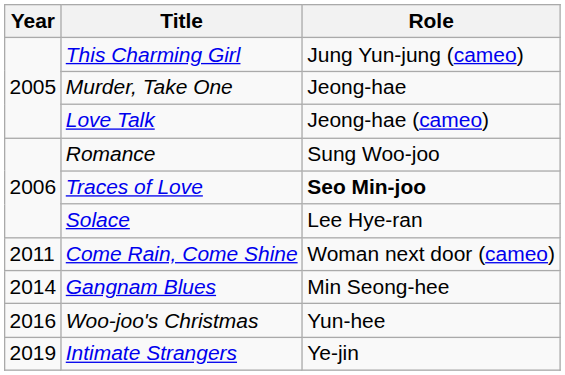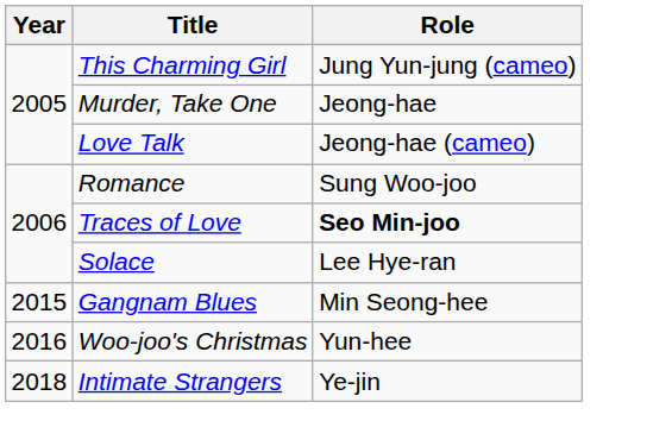 <table class="wikitable sortable">
 <tr>
 <th>Year</th>
 <th>Title</th>
 <th>Role</th>
 </tr>
 <tr>
 <td rowspan=3>2005</td>
 <td><em><a href='#'>This Charming Girl</a></em></td>
 <td>Jung Yun-jung (<a href='#'>cameo</a>)</td>
 </tr>
 <tr>
 <td><em>Murder, Take One</em></td>
 <td>Jeong-hae</td>
 </tr>
 <tr>
 <td><em><a href='#'>Love Talk</a></em></td>
 <td>Jeong-hae (<a href='#'>cameo</a>)</td>
 </tr>
 <tr>
 <td rowspan=3>2006</td>
 <td><em>Romance</em></td>
 <td>Sung Woo-joo</td>
 </tr>
 <tr>
 <td><em><a href='#'>Traces of Love</a></em></td>
 <td><strong>Seo Min-joo</strong></td>
 </tr>
 <tr>
 <td><em><a href='#'>Solace</a></em></td>
 <td>Lee Hye-ran</td>
 </tr>
 <tr>
-<td>2011</td>
-<td><em><a href='#'>Come Rain, Come Shine</a></em></td>
-<td>Woman next door (<a href='#'>cameo</a>)</td>
-</tr>
-<tr>
-<td>2014</td>
+<td>2015</td>
 <td><em><a href='#'>Gangnam Blues</a></em></td>
 <td>Min Seong-hee</td>
 </tr>
 <tr>
 <td>2016</td>
 <td><em>Woo-joo's Christmas</em></td>
 <td>Yun-hee</td>
 </tr>
 <tr>
-<td>2019</td>
+<td>2018</td>
 <td><em><a href='#'>Intimate Strangers</a></em></td>
 <td>Ye-jin</td>
 </tr>
 </table>
